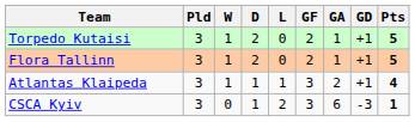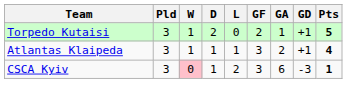 <table class="wikitable" style="text-align: center;">
 <tr>
 <th width=165>Team</th>
 <th width=20>Pld</th>
 <th width=20>W</th>
 <th width=20>D</th>
 <th width=20>L</th>
 <th width=20>GF</th>
 <th width=20>GA</th>
 <th width=20>GD</th>
 <th width=20>Pts</th>
 </tr>
 <tr bgcolor="#ccffcc">
 <td align=left> <a href='#'>Torpedo Kutaisi</a></td>
 <td>3</td>
 <td>1</td>
 <td>2</td>
 <td>0</td>
 <td>2</td>
 <td>1</td>
 <td>+1</td>
 <td><strong>5</strong></td>
 </tr>
-<tr bgcolor="#FFCBA4">
-<td align=left><a href='#'>Flora Tallinn</a></td>
-<td>3</td>
-<td>1</td>
-<td>2</td>
-<td>0</td>
-<td>2</td>
-<td>1</td>
-<td>+1</td>
-<td><strong>5</strong></td>
-</tr>
 <tr>
 <td align=left> <a href='#'>Atlantas Klaipeda</a></td>
 <td>3</td>
 <td>1</td>
 <td>1</td>
 <td>1</td>
 <td>3</td>
 <td>2</td>
 <td>+1</td>
 <td><strong>4</strong></td>
 </tr>
 <tr>
 <td align=left> <a href='#'>CSCA Kyiv</a></td>
 <td>3</td>
-<td>0</td>
+<td style="background: pink;">0</td>
 <td>1</td>
 <td>2</td>
 <td>3</td>
 <td>6</td>
 <td>-3</td>
 <td><strong>1</strong></td>
 </tr>
 </table>
